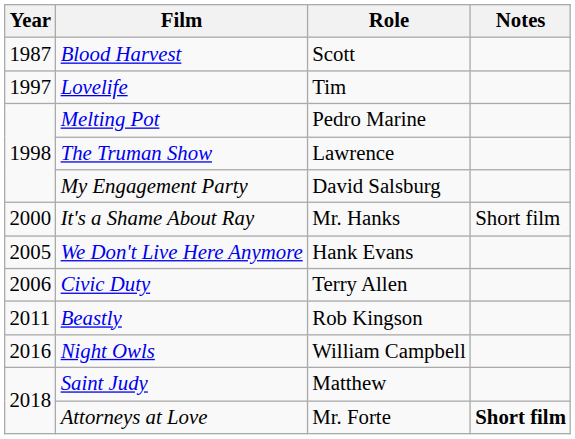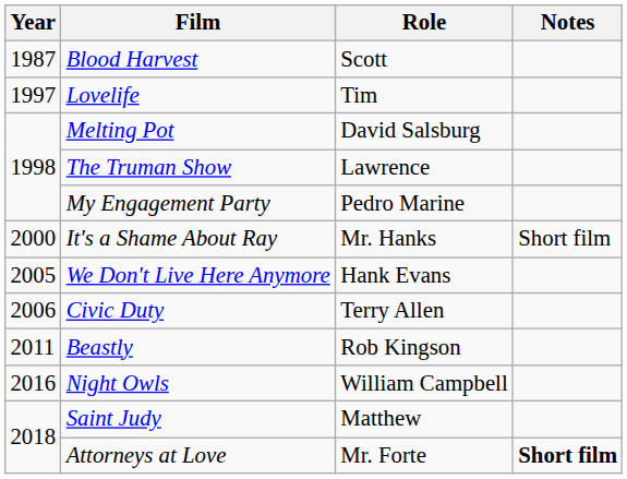 <table class="wikitable sortable">
 <tr>
 <th>Year</th>
 <th>Film</th>
 <th>Role</th>
 <th>Notes</th>
 </tr>
 <tr>
 <td>1987</td>
 <td><em><a href='#'>Blood Harvest</a></em></td>
 <td>Scott</td>
 <td></td>
 </tr>
 <tr>
 <td>1997</td>
 <td><em><a href='#'>Lovelife</a></em></td>
 <td>Tim</td>
 <td></td>
 </tr>
 <tr>
 <td rowspan="3">1998</td>
 <td><em><a href='#'>Melting Pot</a></em></td>
-<td>Pedro Marine</td>
+<td>David Salsburg</td>
 <td></td>
 </tr>
 <tr>
 <td><em><a href='#'>The Truman Show</a></em></td>
 <td>Lawrence</td>
 <td></td>
 </tr>
 <tr>
 <td><em>My Engagement Party</em></td>
-<td>David Salsburg</td>
+<td>Pedro Marine</td>
 <td></td>
 </tr>
 <tr>
 <td>2000</td>
 <td><em>It's a Shame About Ray</em></td>
 <td>Mr. Hanks</td>
 <td>Short film</td>
 </tr>
 <tr>
 <td>2005</td>
 <td><em><a href='#'>We Don't Live Here Anymore</a></em></td>
 <td>Hank Evans</td>
 <td></td>
 </tr>
 <tr>
 <td>2006</td>
 <td><em><a href='#'>Civic Duty</a></em></td>
 <td>Terry Allen</td>
 <td></td>
 </tr>
 <tr>
 <td>2011</td>
 <td><em><a href='#'>Beastly</a></em></td>
 <td>Rob Kingson</td>
 <td></td>
 </tr>
 <tr>
 <td>2016</td>
 <td><em><a href='#'>Night Owls</a></em></td>
 <td>William Campbell</td>
 <td></td>
 </tr>
 <tr>
 <td rowspan="2">2018</td>
 <td><em><a href='#'>Saint Judy</a></em></td>
 <td>Matthew</td>
 <td></td>
 </tr>
 <tr>
 <td><em>Attorneys at Love </em></td>
 <td>Mr. Forte</td>
 <td><strong>Short film</strong></td>
 </tr>
 </table>
